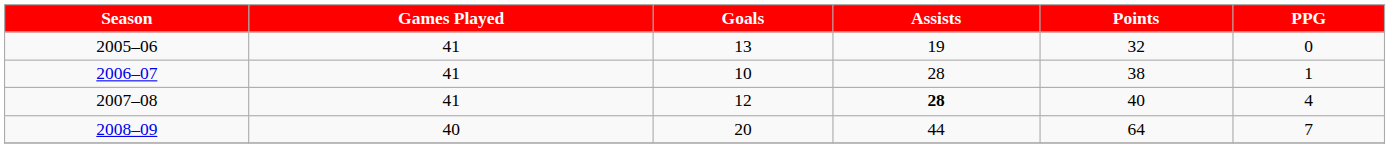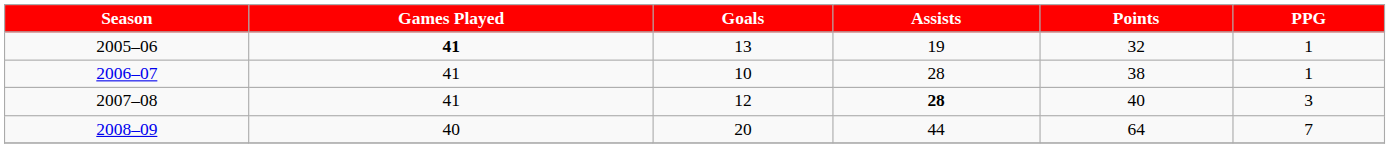 <table class="wikitable" width="80%">
 <tr align="center"  style="background:red;color:white;">
 <td><strong>Season</strong></td>
 <td><strong>Games Played</strong></td>
 <td><strong>Goals</strong></td>
 <td><strong>Assists</strong></td>
 <td><strong>Points</strong></td>
 <td><strong>PPG</strong></td>
 </tr>
 <tr align="center" bgcolor="">
 <td>2005–06</td>
-<td>41</td>
+<td><strong>41</strong></td>
 <td>13</td>
 <td>19</td>
 <td>32</td>
-<td>0</td>
+<td>1</td>
 </tr>
 <tr align="center" bgcolor="">
 <td><a href='#'>2006–07</a></td>
 <td>41</td>
 <td>10</td>
 <td>28</td>
 <td>38</td>
 <td>1</td>
 </tr>
 <tr align="center" bgcolor="">
 <td>2007–08</td>
 <td>41</td>
 <td>12</td>
 <td><strong>28</strong></td>
 <td>40</td>
-<td>4</td>
+<td>3</td>
 </tr>
 <tr align="center" bgcolor="">
 <td><a href='#'>2008–09</a></td>
 <td>40</td>
 <td>20</td>
 <td>44</td>
 <td>64</td>
 <td>7</td>
 </tr>
 <tr align="center" bgcolor="">
 </tr>
 </table>
